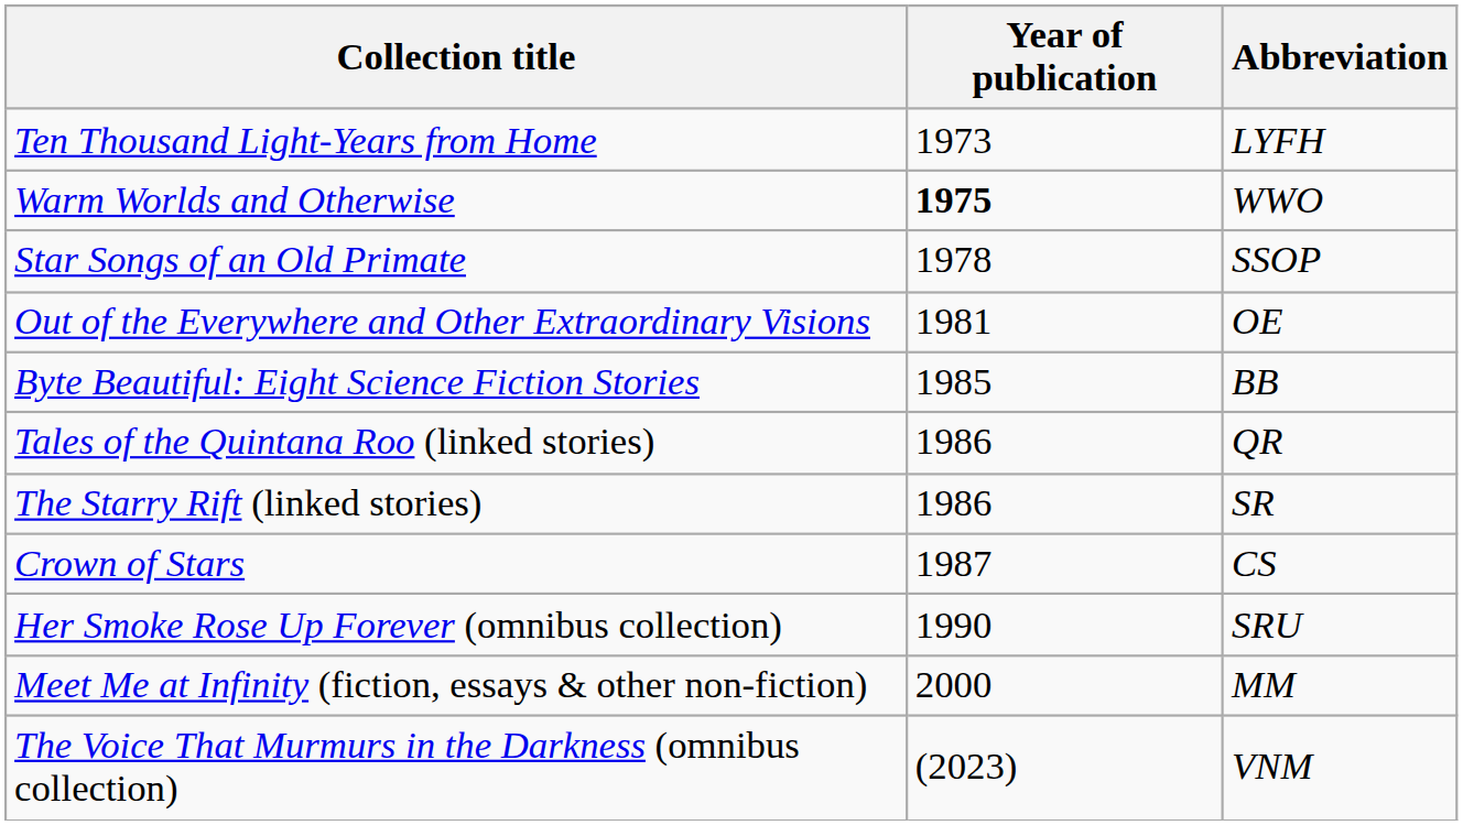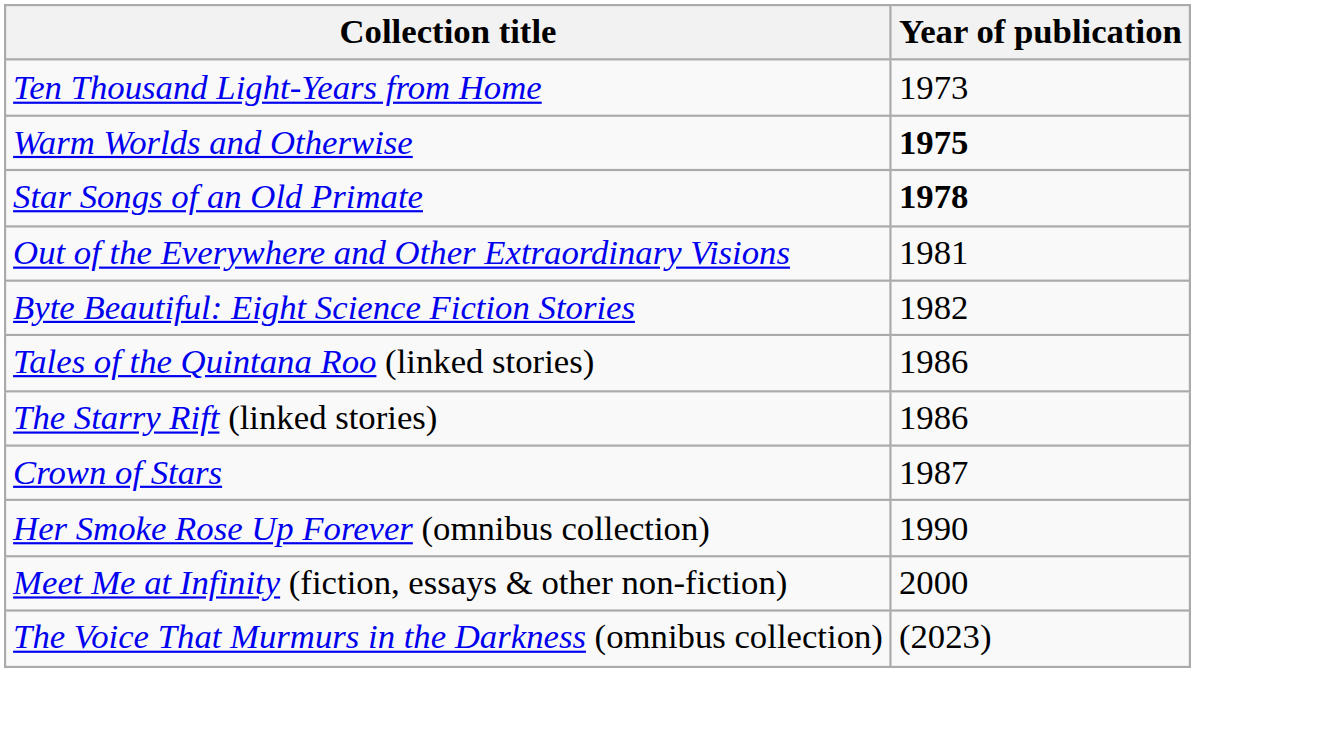 <table class="wikitable sortable">
 <tr>
 <th>Collection title</th>
 <th>Year of publication</th>
-<th>Abbreviation</th>
 </tr>
 <tr>
 <td><em><a href='#'>Ten Thousand Light-Years from Home</a></em></td>
 <td>1973</td>
-<td><em>LYFH</em></td>
 </tr>
 <tr>
 <td><em><a href='#'>Warm Worlds and Otherwise</a></em></td>
 <td><strong>1975</strong></td>
-<td><em>WWO</em></td>
 </tr>
 <tr>
 <td><em><a href='#'>Star Songs of an Old Primate</a></em></td>
-<td>1978</td>
-<td><em>SSOP</em></td>
+<td><strong>1978</strong></td>
 </tr>
 <tr>
 <td><em><a href='#'>Out of the Everywhere and Other Extraordinary Visions</a></em></td>
 <td>1981</td>
-<td><em>OE</em></td>
 </tr>
 <tr>
 <td><em><a href='#'>Byte Beautiful: Eight Science Fiction Stories</a></em></td>
-<td>1985</td>
-<td><em>BB</em></td>
+<td>1982</td>
 </tr>
 <tr>
 <td><em><a href='#'>Tales of the Quintana Roo</a></em> (linked stories)</td>
 <td>1986</td>
-<td><em>QR</em></td>
 </tr>
 <tr>
 <td><em><a href='#'>The Starry Rift</a></em> (linked stories)</td>
 <td>1986</td>
-<td><em>SR</em></td>
 </tr>
 <tr>
 <td><em><a href='#'>Crown of Stars</a></em></td>
 <td>1987</td>
-<td><em>CS</em></td>
 </tr>
 <tr>
 <td><em><a href='#'>Her Smoke Rose Up Forever</a></em> (omnibus collection)</td>
 <td>1990</td>
-<td><em>SRU</em></td>
 </tr>
 <tr>
 <td><em><a href='#'>Meet Me at Infinity</a></em> (fiction, essays & other non-fiction)</td>
 <td>2000</td>
-<td><em>MM</em></td>
 </tr>
 <tr>
 <td><em><a href='#'>The Voice That Murmurs in the Darkness</a></em> (omnibus collection)</td>
 <td>(2023)</td>
-<td><em>VNM</em></td>
 </tr>
 </table>
